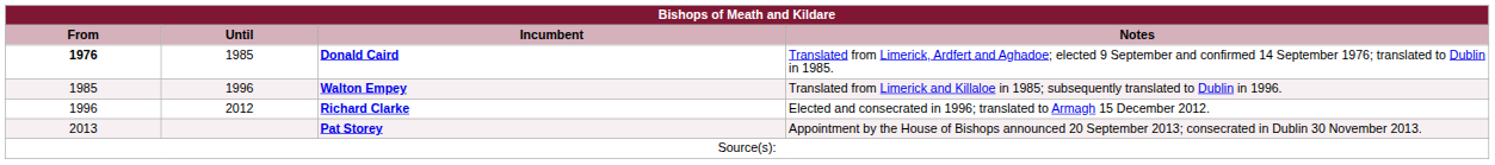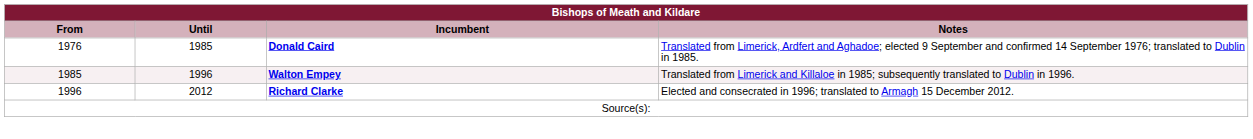 <table class="wikitable" style="width:95%;">
 <tr>
 <th colspan="4" style="background:#7f1734; color:white;">Bishops of Meath and Kildare</th>
 </tr>
 <tr>
 <th style="background:#d4b1bb; width:10%;">From</th>
 <th style="background:#d4b1bb; width:10%;">Until</th>
 <th style="background:#d4b1bb; width:30%;">Incumbent</th>
 <th style="background:#d4b1bb; width:45%;">Notes</th>
 </tr>
 <tr style="vertical-align:top; background:white;">
-<td align=center><strong>1976</strong></td>
+<td align=center>1976</td>
 <td align=center>1985</td>
 <td><strong><a href='#'>Donald Caird</a></strong></td>
 <td><a href='#'>Translated</a> from <a href='#'>Limerick, Ardfert and Aghadoe</a>; elected 9 September and confirmed 14 September 1976; translated to <a href='#'>Dublin</a> in 1985.</td>
 </tr>
 <tr style="vertical-align:top; background:#f7f0f2;">
 <td align=center>1985</td>
 <td align=center>1996</td>
 <td><strong><a href='#'>Walton Empey</a></strong></td>
 <td>Translated from <a href='#'>Limerick and Killaloe</a> in 1985; subsequently translated to <a href='#'>Dublin</a> in 1996.</td>
 </tr>
 <tr style="vertical-align:top; background:white;">
 <td align=center>1996</td>
 <td align=center>2012</td>
 <td><strong><a href='#'>Richard Clarke</a></strong></td>
 <td>Elected and consecrated in 1996; translated to <a href='#'>Armagh</a> 15 December 2012.</td>
 </tr>
-<tr style="vertical-align:top; background:#f7f0f2;">
-<td align=center>2013</td>
-<td align=center></td>
-<td><strong><a href='#'>Pat Storey</a></strong></td>
-<td>Appointment by the House of Bishops announced 20 September 2013; consecrated in Dublin 30 November 2013.</td>
-</tr>
 <tr style="vertical-align:top; background:white;">
 <td style="text-align:center;" colspan="4">Source(s):</td>
 </tr>
 </table>
